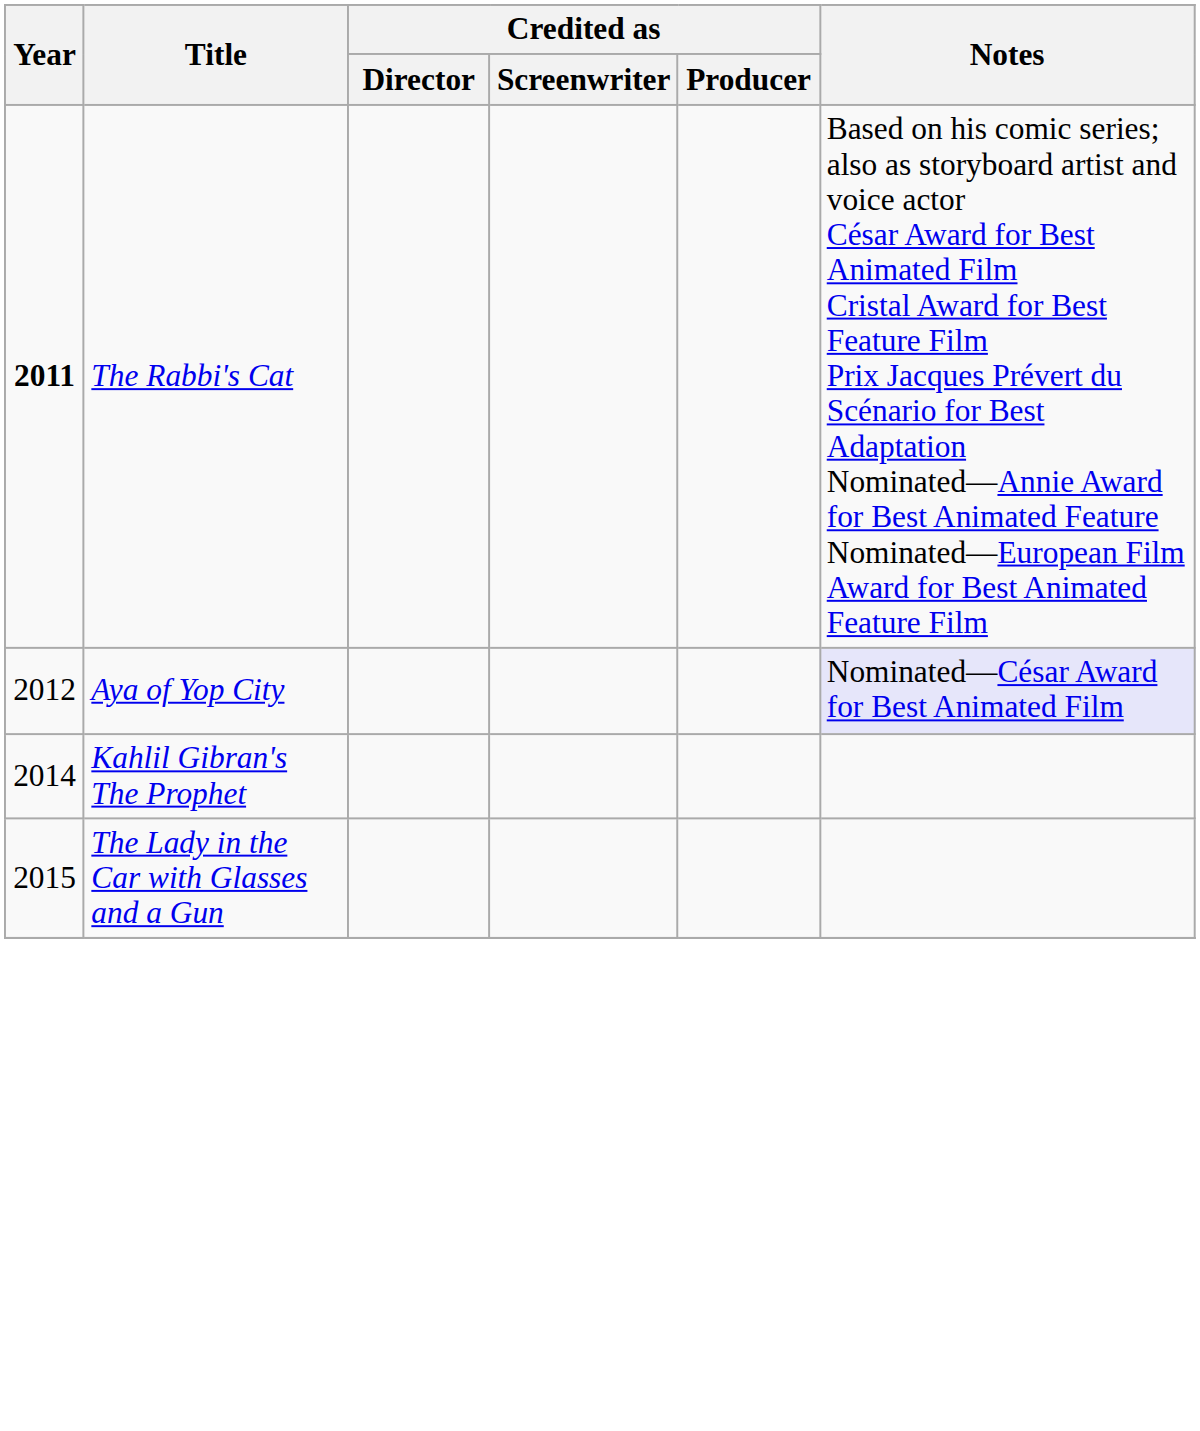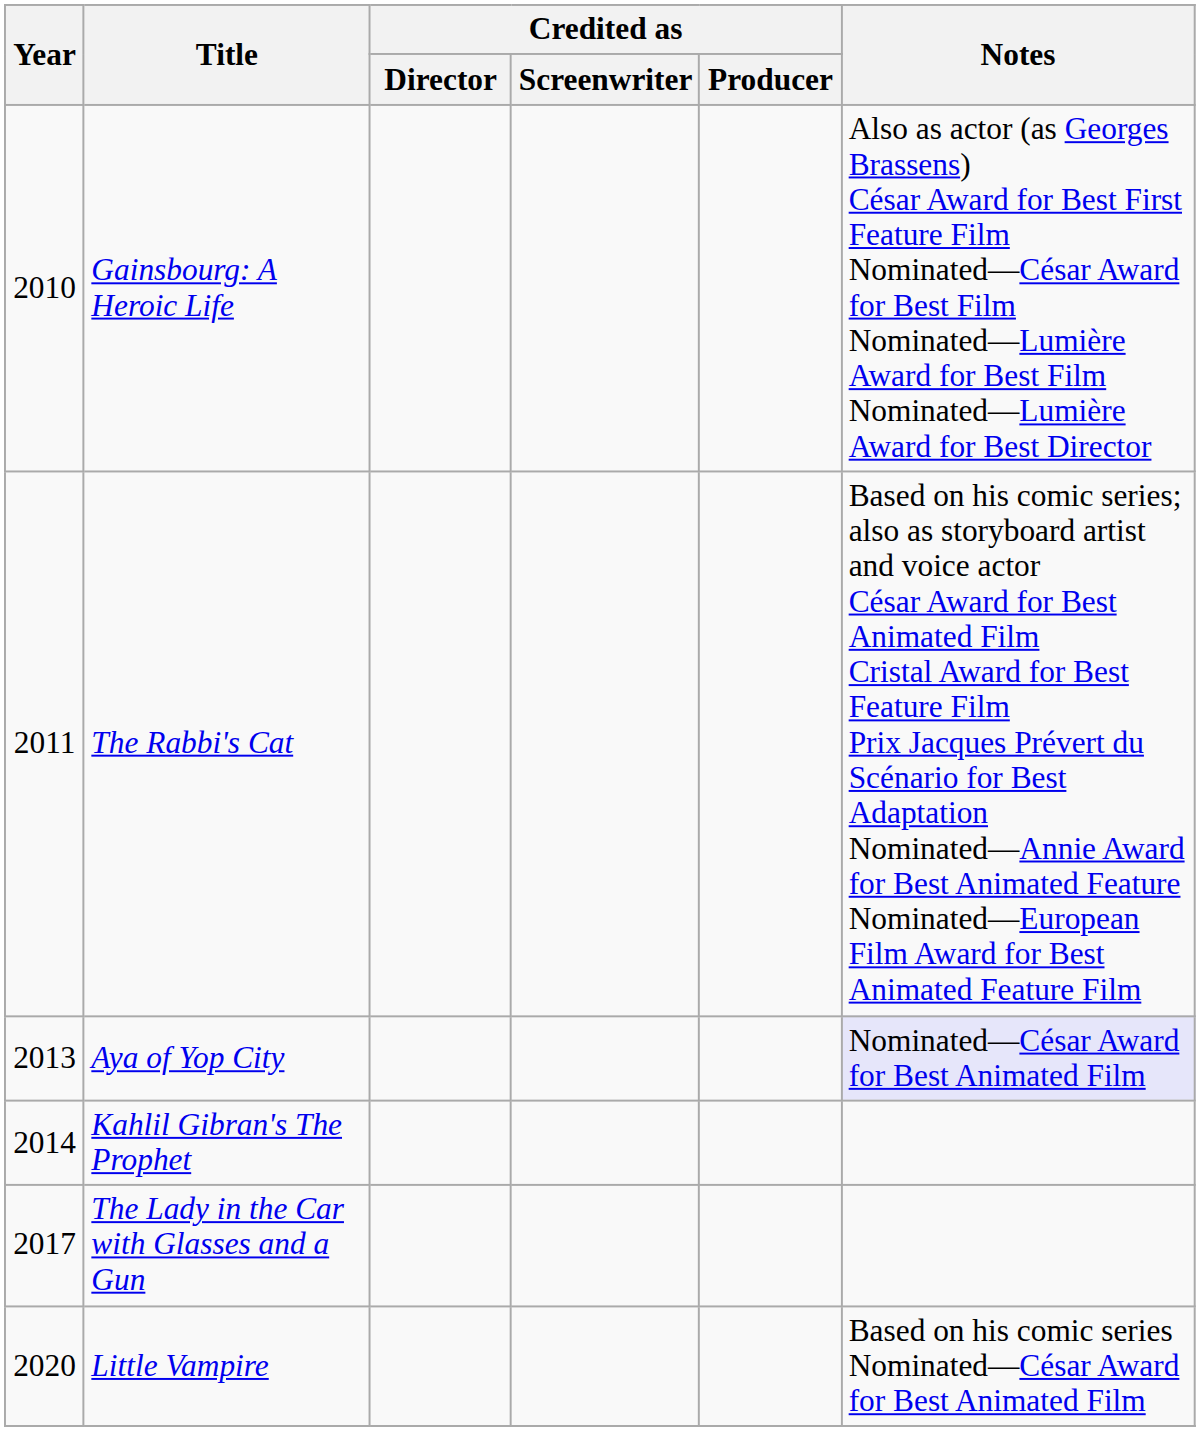 <table class="wikitable sortable">
 <tr>
 <th rowspan=2 width="33">Year</th>
 <th rowspan=2>Title</th>
 <th colspan=3>Credited as</th>
 <th rowspan=2>Notes</th>
 </tr>
 <tr>
 <th width=65>Director</th>
 <th width=65>Screenwriter</th>
 <th width=65>Producer</th>
 </tr>
 <tr>
-<td align="center"><strong>2011</strong></td>
+<td align="center">2010</td>
+<td align="left"><em><a href='#'>Gainsbourg: A Heroic Life</a></em></td>
+<td></td>
+<td></td>
+<td></td>
+<td>Also as actor (as <a href='#'>Georges Brassens</a>)<br><a href='#'>César Award for Best First Feature Film</a><br>Nominated—<a href='#'>César Award for Best Film</a><br>Nominated—<a href='#'>Lumière Award for Best Film</a><br>Nominated—<a href='#'>Lumière Award for Best Director</a></td>
+</tr>
+<tr>
+<td align="center">2011</td>
 <td align="left"><em><a href='#'>The Rabbi's Cat</a></em></td>
 <td></td>
 <td></td>
 <td></td>
 <td>Based on his comic series; also as storyboard artist and voice actor<br><a href='#'>César Award for Best Animated Film</a><br><a href='#'>Cristal Award for Best Feature Film</a><br><a href='#'>Prix Jacques Prévert du Scénario for Best Adaptation</a><br>Nominated—<a href='#'>Annie Award for Best Animated Feature</a><br>Nominated—<a href='#'>European Film Award for Best Animated Feature Film</a></td>
 </tr>
 <tr>
-<td align="center">2012</td>
+<td align="center">2013</td>
 <td align="left"><em><a href='#'>Aya of Yop City</a></em></td>
 <td></td>
 <td></td>
 <td></td>
 <td style="background: lavender;">Nominated—<a href='#'>César Award for Best Animated Film</a></td>
 </tr>
 <tr>
 <td align="center">2014</td>
 <td align="left"><em><a href='#'>Kahlil Gibran's The Prophet</a></em></td>
 <td></td>
 <td></td>
 <td></td>
 <td></td>
 </tr>
 <tr>
-<td align="center">2015</td>
+<td align="center">2017</td>
 <td align="left"><em><a href='#'>The Lady in the Car with Glasses and a Gun</a></em></td>
 <td></td>
 <td></td>
 <td></td>
 <td></td>
 </tr>
 <tr>
+<td align="center">2020</td>
+<td align="left"><em><a href='#'>Little Vampire</a></em></td>
+<td></td>
+<td></td>
+<td></td>
+<td>Based on his comic series<br>Nominated—<a href='#'>César Award for Best Animated Film</a></td>
+</tr>
+<tr>
 </tr>
 </table>
